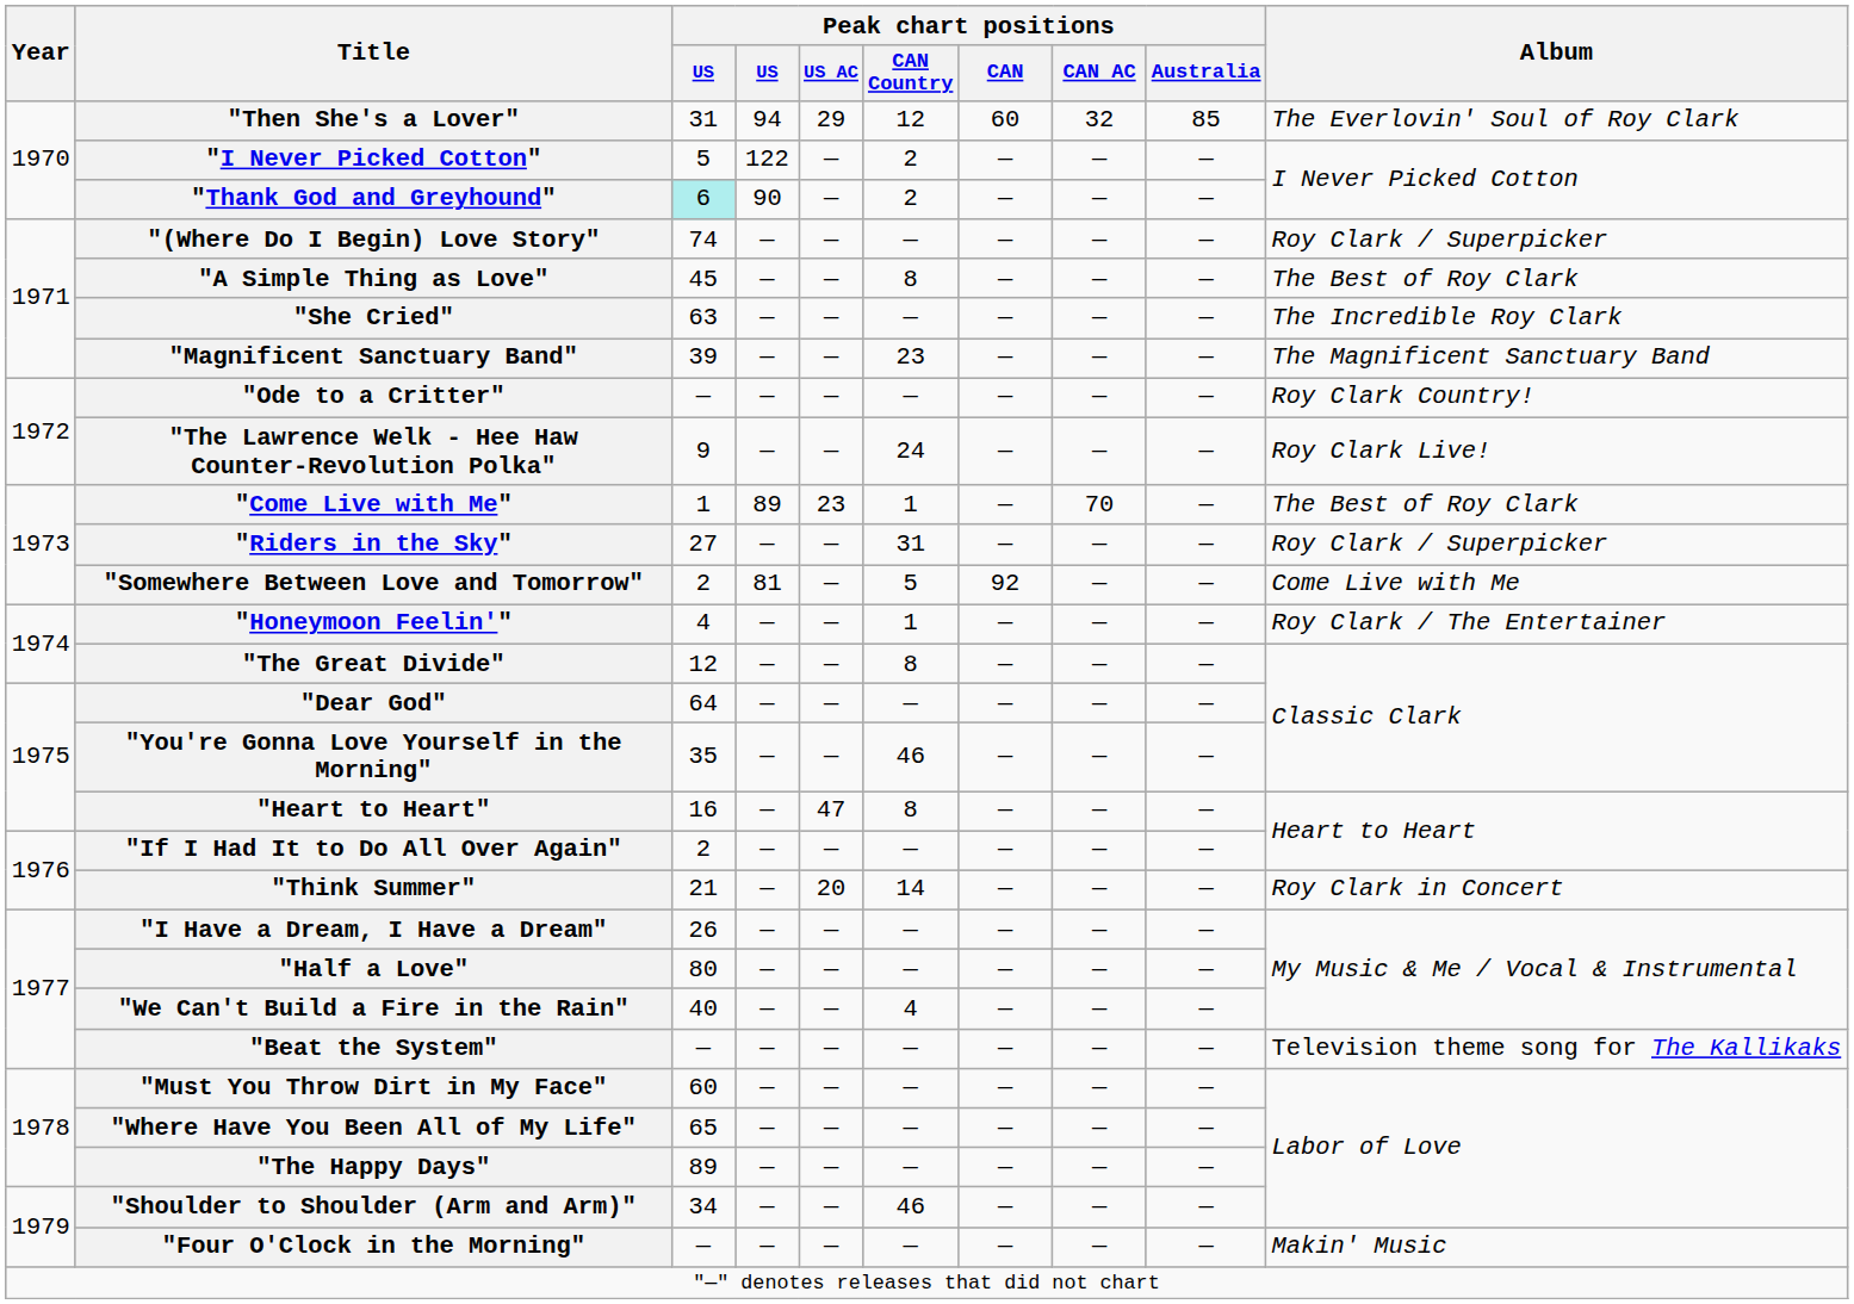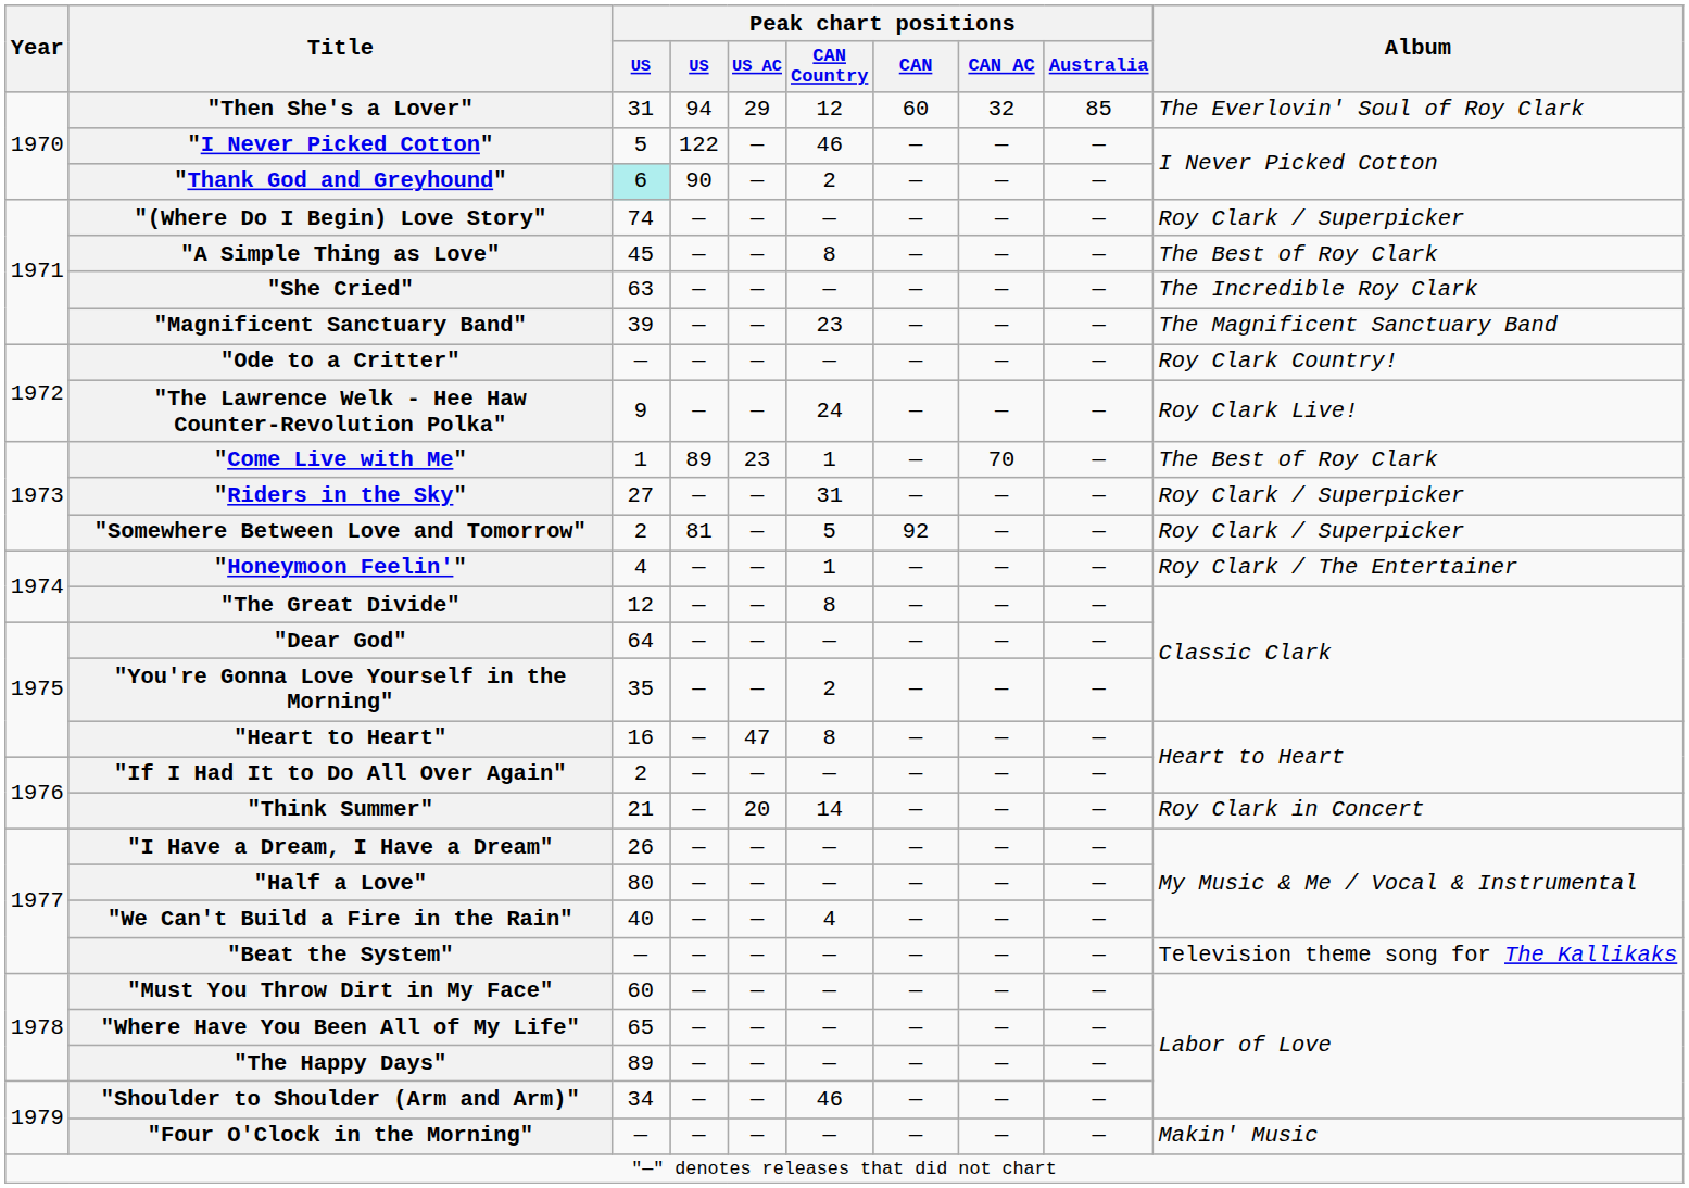 <table class="wikitable plainrowheaders" style="text-align:center;">
 <tr>
 <th rowspan="2">Year</th>
 <th rowspan="2" style="width:24em;">Title</th>
 <th colspan="7">Peak chart positions</th>
 <th rowspan="2">Album</th>
 </tr>
 <tr style="font-size:smaller;">
 <th scope="col" style="width:3em;font-size:90%;"><a href='#'>US </a><br></th>
 <th scope="col" style="width:3em;font-size:90%;"><a href='#'>US</a><br></th>
 <th scope="col" style="width:3em;font-size:90%;"><a href='#'>US AC</a><br></th>
 <th width="45"><a href='#'>CAN Country</a></th>
 <th width="45"><a href='#'>CAN</a></th>
 <th width="45"><a href='#'>CAN AC</a></th>
 <th width="45"><a href='#'>Australia</a></th>
 </tr>
 <tr>
 <td rowspan="3">1970</td>
 <th scope="row">"Then She's a Lover"</th>
 <td>31</td>
 <td>94</td>
 <td>29</td>
 <td>12</td>
 <td>60</td>
 <td>32</td>
 <td>85</td>
 <td align="left"><em>The Everlovin' Soul of Roy Clark</em></td>
 </tr>
 <tr>
 <th scope="row">"<a href='#'>I Never Picked Cotton</a>"</th>
 <td>5</td>
 <td>122</td>
 <td>—</td>
-<td>2</td>
+<td>46</td>
 <td>—</td>
 <td>—</td>
 <td>—</td>
 <td align="left" rowspan="2"><em>I Never Picked Cotton</em></td>
 </tr>
 <tr>
 <th scope="row">"<a href='#'>Thank God and Greyhound</a>"</th>
 <td style="background: paleturquoise;">6</td>
 <td>90</td>
 <td>—</td>
 <td>2</td>
 <td>—</td>
 <td>—</td>
 <td>—</td>
 </tr>
 <tr>
 <td rowspan="4">1971</td>
 <th scope="row">"(Where Do I Begin) Love Story"</th>
 <td>74</td>
 <td>—</td>
 <td>—</td>
 <td>—</td>
 <td>—</td>
 <td>—</td>
 <td>—</td>
 <td align="left"><em>Roy Clark / Superpicker</em></td>
 </tr>
 <tr>
 <th scope="row">"A Simple Thing as Love"</th>
 <td>45</td>
 <td>—</td>
 <td>—</td>
 <td>8</td>
 <td>—</td>
 <td>—</td>
 <td>—</td>
 <td align="left"><em>The Best of Roy Clark</em></td>
 </tr>
 <tr>
 <th scope="row">"She Cried"</th>
 <td>63</td>
 <td>—</td>
 <td>—</td>
 <td>—</td>
 <td>—</td>
 <td>—</td>
 <td>—</td>
 <td align="left"><em>The Incredible Roy Clark</em></td>
 </tr>
 <tr>
 <th scope="row">"Magnificent Sanctuary Band"</th>
 <td>39</td>
 <td>—</td>
 <td>—</td>
 <td>23</td>
 <td>—</td>
 <td>—</td>
 <td>—</td>
 <td align="left"><em>The Magnificent Sanctuary Band</em></td>
 </tr>
 <tr>
 <td rowspan="2">1972</td>
 <th scope="row">"Ode to a Critter"</th>
 <td>—</td>
 <td>—</td>
 <td>—</td>
 <td>—</td>
 <td>—</td>
 <td>—</td>
 <td>—</td>
 <td align="left"><em>Roy Clark Country!</em></td>
 </tr>
 <tr>
 <th scope="row">"The Lawrence Welk - Hee Haw<br>Counter-Revolution Polka"</th>
 <td>9</td>
 <td>—</td>
 <td>—</td>
 <td>24</td>
 <td>—</td>
 <td>—</td>
 <td>—</td>
 <td align="left"><em>Roy Clark Live!</em></td>
 </tr>
 <tr>
 <td rowspan="3">1973</td>
 <th scope="row">"<a href='#'>Come Live with Me</a>"</th>
 <td>1</td>
 <td>89</td>
 <td>23</td>
 <td>1</td>
 <td>—</td>
 <td>70</td>
 <td>—</td>
 <td align="left"><em>The Best of Roy Clark</em></td>
 </tr>
 <tr>
 <th scope="row">"<a href='#'>Riders in the Sky</a>"</th>
 <td>27</td>
 <td>—</td>
 <td>—</td>
 <td>31</td>
 <td>—</td>
 <td>—</td>
 <td>—</td>
 <td align="left"><em>Roy Clark / Superpicker</em></td>
 </tr>
 <tr>
 <th scope="row">"Somewhere Between Love and Tomorrow"</th>
 <td>2</td>
 <td>81</td>
 <td>—</td>
 <td>5</td>
 <td>92</td>
 <td>—</td>
 <td>—</td>
-<td align="left"><em>Come Live with Me</em></td>
+<td align="left"><em>Roy Clark / Superpicker</em></td>
 </tr>
 <tr>
 <td rowspan="2">1974</td>
 <th scope="row">"<a href='#'>Honeymoon Feelin'</a>"</th>
 <td>4</td>
 <td>—</td>
 <td>—</td>
 <td>1</td>
 <td>—</td>
 <td>—</td>
 <td>—</td>
 <td align="left"><em>Roy Clark / The Entertainer</em></td>
 </tr>
 <tr>
 <th scope="row">"The Great Divide"</th>
 <td>12</td>
 <td>—</td>
 <td>—</td>
 <td>8</td>
 <td>—</td>
 <td>—</td>
 <td>—</td>
 <td align="left" rowspan="3"><em>Classic Clark</em></td>
 </tr>
 <tr>
 <td rowspan="3">1975</td>
 <th scope="row">"Dear God"</th>
 <td>64</td>
 <td>—</td>
 <td>—</td>
 <td>—</td>
 <td>—</td>
 <td>—</td>
 <td>—</td>
 </tr>
 <tr>
 <th scope="row">"You're Gonna Love Yourself in the Morning"</th>
 <td>35</td>
 <td>—</td>
 <td>—</td>
-<td>46</td>
+<td>2</td>
 <td>—</td>
 <td>—</td>
 <td>—</td>
 </tr>
 <tr>
 <th scope="row">"Heart to Heart"</th>
 <td>16</td>
 <td>—</td>
 <td>47</td>
 <td>8</td>
 <td>—</td>
 <td>—</td>
 <td>—</td>
 <td align="left" rowspan="2"><em>Heart to Heart</em></td>
 </tr>
 <tr>
 <td rowspan="2">1976</td>
 <th scope="row">"If I Had It to Do All Over Again"</th>
 <td>2</td>
 <td>—</td>
 <td>—</td>
 <td>—</td>
 <td>—</td>
 <td>—</td>
 <td>—</td>
 </tr>
 <tr>
 <th scope="row">"Think Summer"</th>
 <td>21</td>
 <td>—</td>
 <td>20</td>
 <td>14</td>
 <td>—</td>
 <td>—</td>
 <td>—</td>
 <td align="left"><em>Roy Clark in Concert</em></td>
 </tr>
 <tr>
 <td rowspan="4">1977</td>
 <th scope="row">"I Have a Dream, I Have a Dream"</th>
 <td>26</td>
 <td>—</td>
 <td>—</td>
 <td>—</td>
 <td>—</td>
 <td>—</td>
 <td>—</td>
 <td align="left" rowspan="3"><em>My Music & Me / Vocal & Instrumental</em></td>
 </tr>
 <tr>
 <th scope="row">"Half a Love"</th>
 <td>80</td>
 <td>—</td>
 <td>—</td>
 <td>—</td>
 <td>—</td>
 <td>—</td>
 <td>—</td>
 </tr>
 <tr>
 <th scope="row">"We Can't Build a Fire in the Rain"</th>
 <td>40</td>
 <td>—</td>
 <td>—</td>
 <td>4</td>
 <td>—</td>
 <td>—</td>
 <td>—</td>
 </tr>
 <tr>
 <th scope="row">"Beat the System"</th>
 <td>—</td>
 <td>—</td>
 <td>—</td>
 <td>—</td>
 <td>—</td>
 <td>—</td>
 <td>—</td>
 <td align="left">Television theme song for <em><a href='#'>The Kallikaks</a></em></td>
 </tr>
 <tr>
 <td rowspan="3">1978</td>
 <th scope="row">"Must You Throw Dirt in My Face"</th>
 <td>60</td>
 <td>—</td>
 <td>—</td>
 <td>—</td>
 <td>—</td>
 <td>—</td>
 <td>—</td>
 <td align="left" rowspan="4"><em>Labor of Love</em></td>
 </tr>
 <tr>
 <th scope="row">"Where Have You Been All of My Life"</th>
 <td>65</td>
 <td>—</td>
 <td>—</td>
 <td>—</td>
 <td>—</td>
 <td>—</td>
 <td>—</td>
 </tr>
 <tr>
 <th scope="row">"The Happy Days"</th>
 <td>89</td>
 <td>—</td>
 <td>—</td>
 <td>—</td>
 <td>—</td>
 <td>—</td>
 <td>—</td>
 </tr>
 <tr>
 <td rowspan="2">1979</td>
 <th scope="row">"Shoulder to Shoulder (Arm and Arm)"</th>
 <td>34</td>
 <td>—</td>
 <td>—</td>
 <td>46</td>
 <td>—</td>
 <td>—</td>
 <td>—</td>
 </tr>
 <tr>
 <th scope="row">"Four O'Clock in the Morning"</th>
 <td>—</td>
 <td>—</td>
 <td>—</td>
 <td>—</td>
 <td>—</td>
 <td>—</td>
 <td>—</td>
 <td align="left"><em>Makin' Music</em></td>
 </tr>
 <tr>
 <td colspan="10" style="font-size: 8pt">"—" denotes releases that did not chart</td>
 </tr>
 <tr>
 </tr>
 </table>
